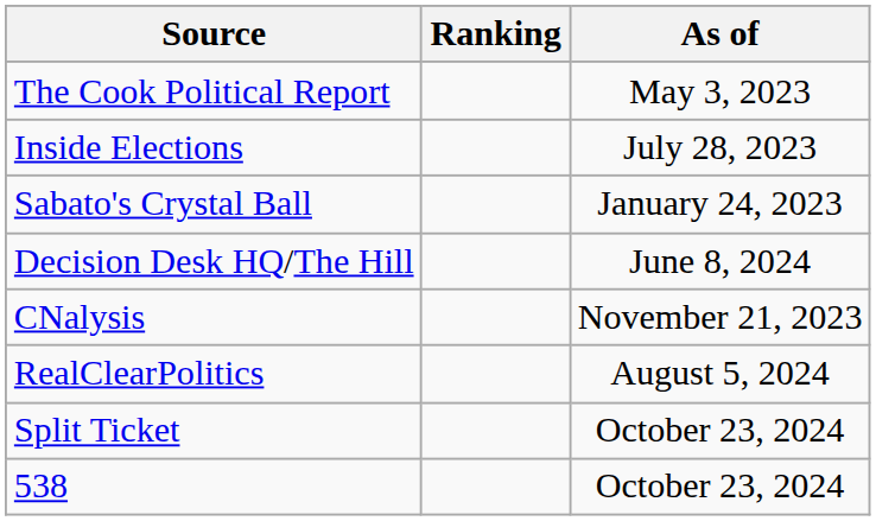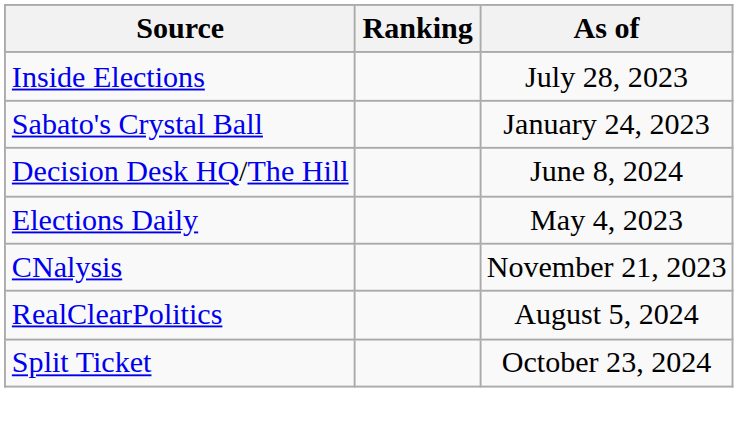 <table class="wikitable" style="text-align:center">
 <tr>
 <th>Source</th>
 <th>Ranking</th>
 <th>As of</th>
-</tr>
-<tr>
-<td align=left><a href='#'>The Cook Political Report</a></td>
-<td></td>
-<td>May 3, 2023</td>
 </tr>
 <tr>
 <td align=left><a href='#'>Inside Elections</a></td>
 <td></td>
 <td>July 28, 2023</td>
 </tr>
 <tr>
 <td align=left><a href='#'>Sabato's Crystal Ball</a></td>
 <td></td>
 <td>January 24, 2023</td>
 </tr>
 <tr>
 <td align=left><a href='#'>Decision Desk HQ</a>/<a href='#'>The Hill</a></td>
 <td></td>
 <td>June 8, 2024</td>
 </tr>
 <tr>
+<td align=left><a href='#'>Elections Daily</a></td>
+<td></td>
+<td>May 4, 2023</td>
+</tr>
+<tr>
 <td align=left><a href='#'>CNalysis</a></td>
 <td></td>
 <td>November 21, 2023</td>
 </tr>
 <tr>
 <td align=left><a href='#'>RealClearPolitics</a></td>
 <td></td>
 <td>August 5, 2024</td>
 </tr>
 <tr>
 <td align="left"><a href='#'>Split Ticket</a></td>
 <td></td>
 <td>October 23, 2024</td>
 </tr>
-<tr>
-<td align="left"><a href='#'>538</a></td>
-<td></td>
-<td>October 23, 2024</td>
-</tr>
 </table>
